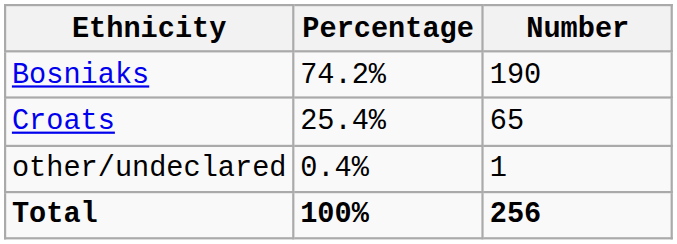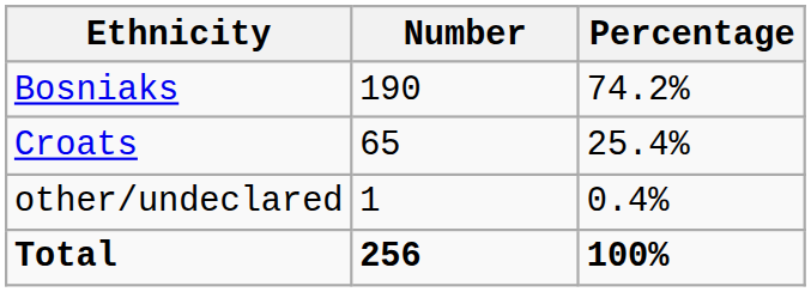 <table class="wikitable">
 <tr>
 <th width="100px">Ethnicity</th>
+<th width="80px">Number</th>
 <th width="80px">Percentage</th>
-<th width="80px">Number</th>
 </tr>
 <tr>
 <td><a href='#'>Bosniaks</a></td>
+<td>190</td>
 <td>74.2%</td>
-<td>190</td>
 </tr>
 <tr>
 <td><a href='#'>Croats</a></td>
+<td>65</td>
 <td>25.4%</td>
-<td>65</td>
 </tr>
 <tr>
 <td>other/undeclared</td>
+<td>1</td>
 <td>0.4%</td>
-<td>1</td>
 </tr>
 <tr>
 <td><strong>Total</strong></td>
+<td><strong>256</strong></td>
 <td><strong>100%</strong></td>
-<td><strong>256</strong></td>
 </tr>
 </table>
